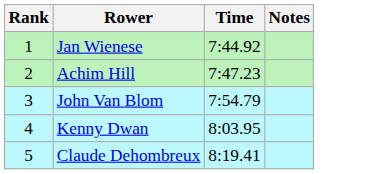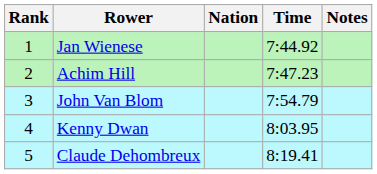 <table class="wikitable sortable" style="text-align:center">
 <tr>
 <th>Rank</th>
 <th>Rower</th>
+<th>Nation</th>
 <th>Time</th>
 <th>Notes</th>
 </tr>
 <tr bgcolor=bbf3bb>
 <td>1</td>
 <td align=left><a href='#'>Jan Wienese</a></td>
+<td align=left></td>
 <td>7:44.92</td>
 <td></td>
 </tr>
 <tr bgcolor=bbf3bb>
 <td>2</td>
 <td align=left><a href='#'>Achim Hill</a></td>
+<td align=left></td>
 <td>7:47.23</td>
 <td></td>
 </tr>
 <tr bgcolor=bbf9ff>
 <td>3</td>
 <td align=left><a href='#'>John Van Blom</a></td>
+<td align=left></td>
 <td>7:54.79</td>
 <td></td>
 </tr>
 <tr bgcolor=bbf9ff>
 <td>4</td>
 <td align=left><a href='#'>Kenny Dwan</a></td>
+<td align=left></td>
 <td>8:03.95</td>
 <td></td>
 </tr>
 <tr bgcolor=bbf9ff>
 <td>5</td>
 <td align=left><a href='#'>Claude Dehombreux</a></td>
+<td align=left></td>
 <td>8:19.41</td>
 <td></td>
 </tr>
 </table>
